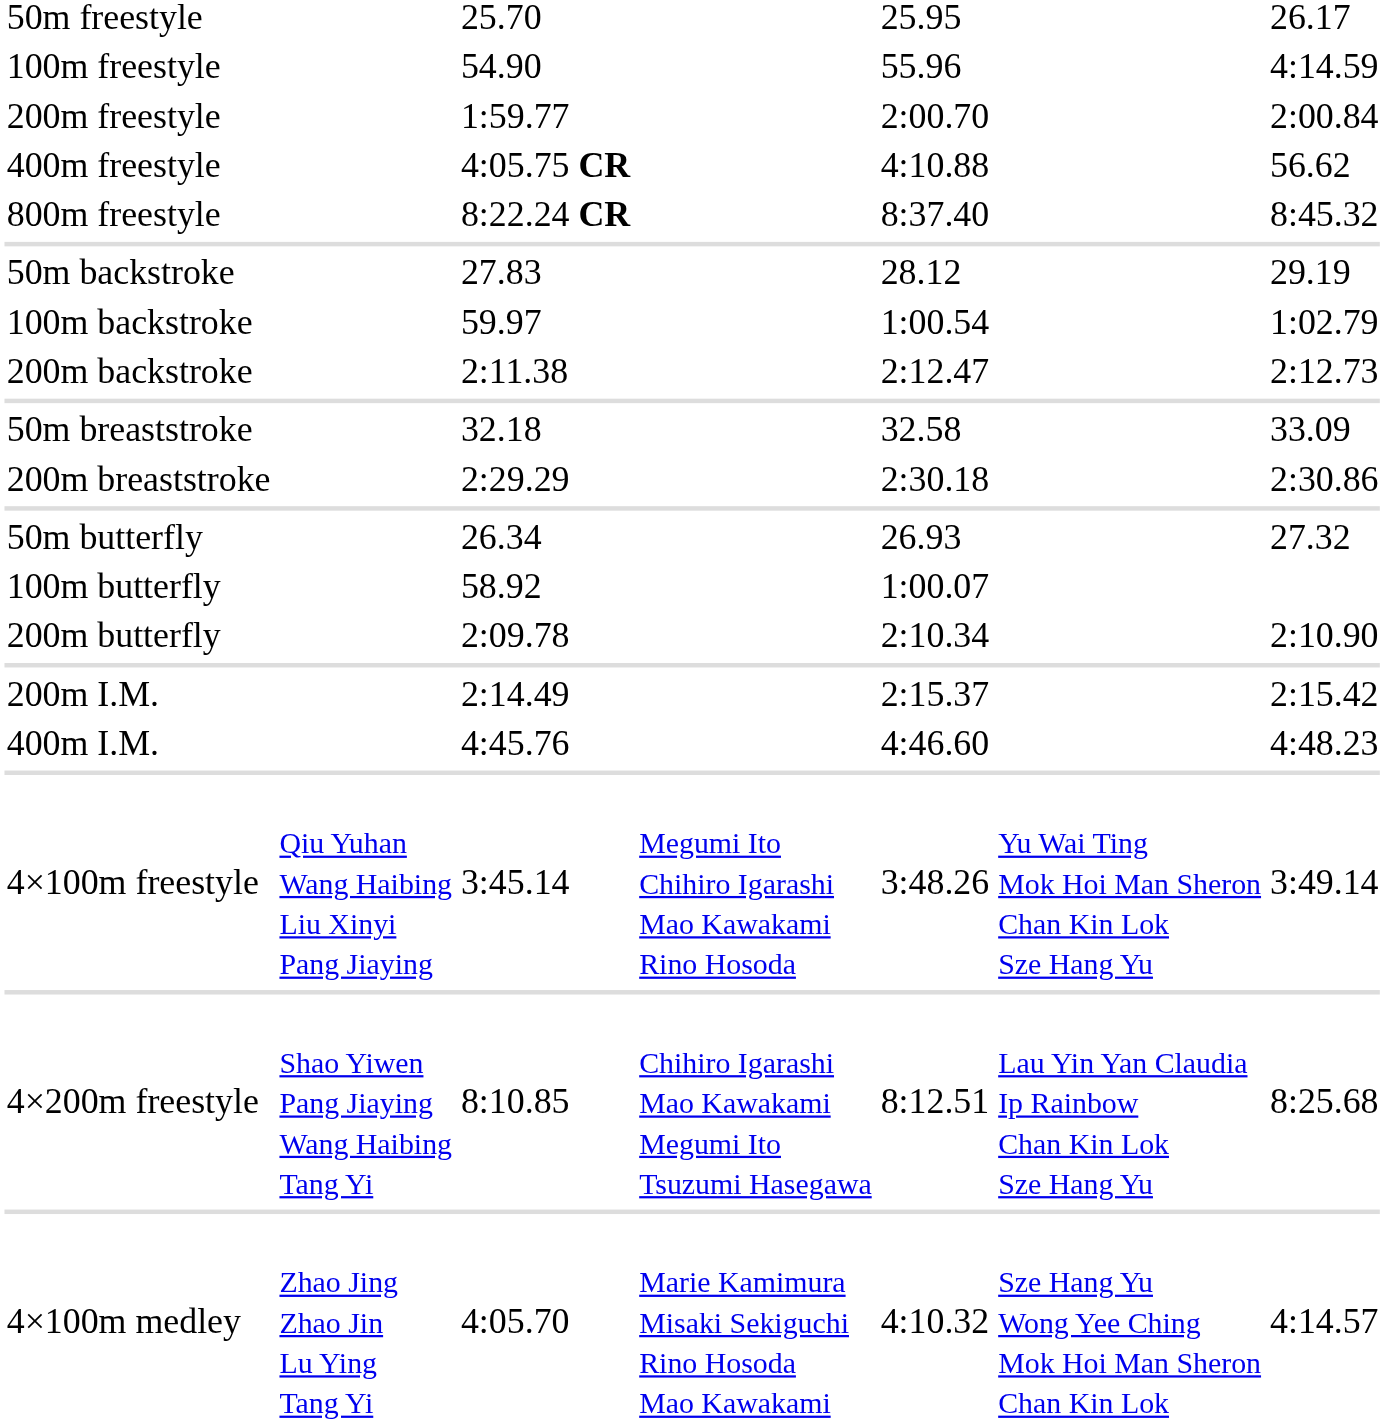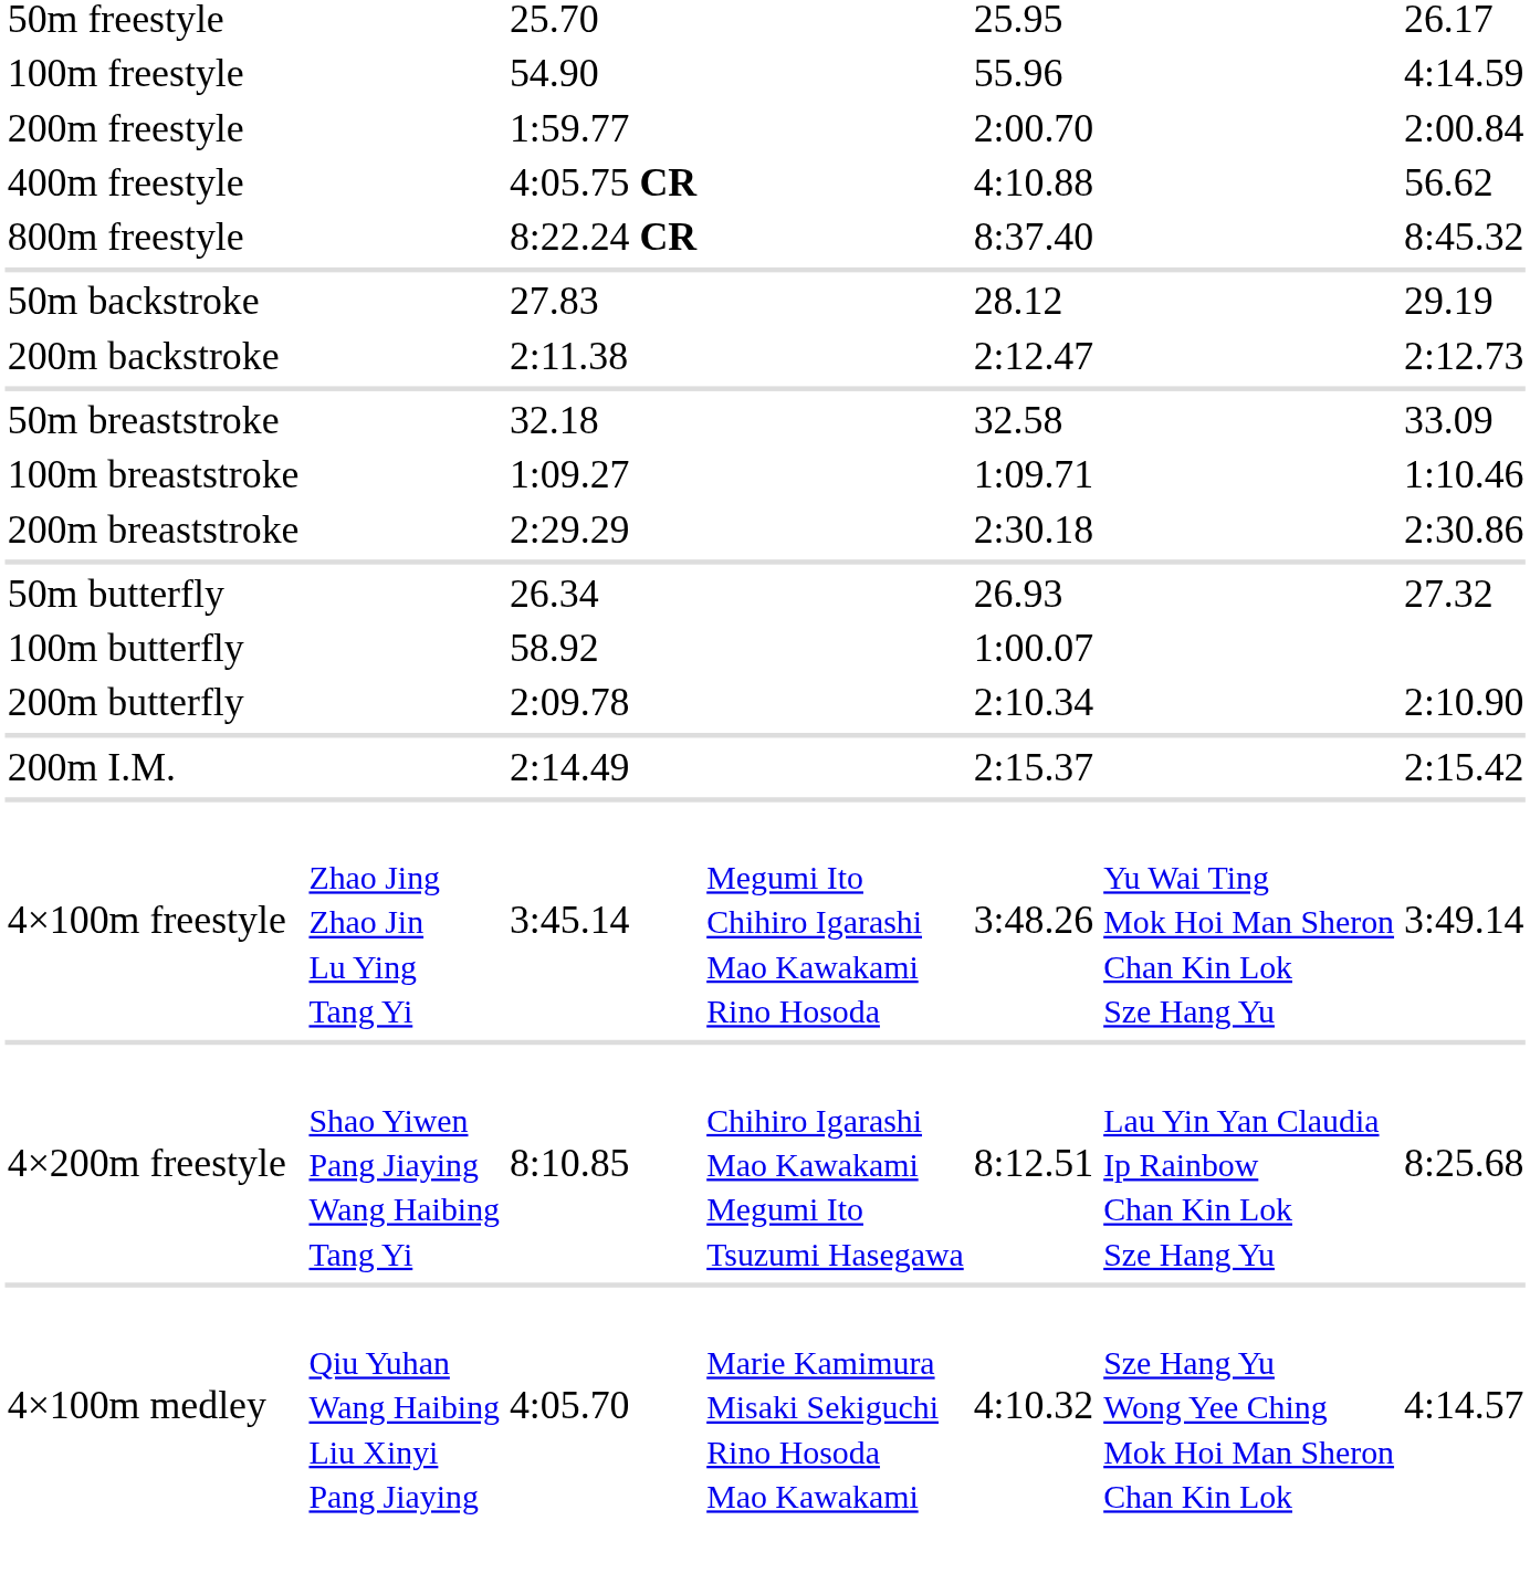 <table>
 <tr>
 <td>50m freestyle</td>
 <td></td>
 <td>25.70</td>
 <td></td>
 <td>25.95</td>
 <td></td>
 <td>26.17</td>
 </tr>
 <tr>
 <td>100m freestyle</td>
 <td></td>
 <td>54.90</td>
 <td></td>
 <td>55.96</td>
 <td></td>
 <td>4:14.59</td>
 </tr>
 <tr>
 <td>200m freestyle</td>
 <td></td>
 <td>1:59.77</td>
 <td></td>
 <td>2:00.70</td>
 <td></td>
 <td>2:00.84</td>
 </tr>
 <tr>
 <td>400m freestyle</td>
 <td></td>
 <td>4:05.75 <strong>CR</strong></td>
 <td></td>
 <td>4:10.88</td>
 <td></td>
 <td>56.62</td>
 </tr>
 <tr>
 <td>800m freestyle</td>
 <td></td>
 <td>8:22.24 <strong>CR</strong></td>
 <td></td>
 <td>8:37.40</td>
 <td></td>
 <td>8:45.32</td>
 </tr>
 <tr bgcolor=#DDDDDD>
 <td colspan=7></td>
 </tr>
 <tr>
 <td>50m backstroke</td>
 <td></td>
 <td>27.83</td>
 <td></td>
 <td>28.12</td>
 <td></td>
 <td>29.19</td>
 </tr>
 <tr>
-<td>100m backstroke</td>
-<td></td>
-<td>59.97</td>
-<td></td>
-<td>1:00.54</td>
-<td></td>
-<td>1:02.79</td>
-</tr>
-<tr>
 <td>200m backstroke</td>
 <td></td>
 <td>2:11.38</td>
 <td></td>
 <td>2:12.47</td>
 <td></td>
 <td>2:12.73</td>
 </tr>
 <tr bgcolor=#DDDDDD>
 <td colspan=7></td>
 </tr>
 <tr>
 <td>50m breaststroke</td>
 <td></td>
 <td>32.18</td>
 <td></td>
 <td>32.58</td>
 <td><br></td>
 <td>33.09</td>
+</tr>
+<tr>
+<td>100m breaststroke</td>
+<td></td>
+<td>1:09.27</td>
+<td></td>
+<td>1:09.71</td>
+<td></td>
+<td>1:10.46</td>
 </tr>
 <tr>
 <td>200m breaststroke</td>
 <td></td>
 <td>2:29.29</td>
 <td></td>
 <td>2:30.18</td>
 <td></td>
 <td>2:30.86</td>
 </tr>
 <tr bgcolor=#DDDDDD>
 <td colspan=7></td>
 </tr>
 <tr>
 <td>50m butterfly</td>
 <td></td>
 <td>26.34</td>
 <td></td>
 <td>26.93</td>
 <td></td>
 <td>27.32</td>
 </tr>
 <tr>
 <td>100m butterfly</td>
 <td></td>
 <td>58.92</td>
 <td></td>
 <td>1:00.07</td>
 <td></td>
 <td></td>
 </tr>
 <tr>
 <td>200m butterfly</td>
 <td></td>
 <td>2:09.78</td>
 <td></td>
 <td>2:10.34</td>
 <td></td>
 <td>2:10.90</td>
 </tr>
 <tr bgcolor=#DDDDDD>
 <td colspan=7></td>
 </tr>
 <tr>
 <td>200m I.M.</td>
 <td></td>
 <td>2:14.49</td>
 <td></td>
 <td>2:15.37</td>
 <td></td>
 <td>2:15.42</td>
 </tr>
-<tr>
-<td>400m I.M.</td>
-<td></td>
-<td>4:45.76</td>
-<td></td>
-<td>4:46.60</td>
-<td></td>
-<td>4:48.23</td>
-</tr>
 <tr bgcolor=#DDDDDD>
 <td colspan=7></td>
 </tr>
 <tr>
 <td>4×100m freestyle</td>
-<td><br><small><a href='#'>Qiu Yuhan</a><br><a href='#'>Wang Haibing</a><br><a href='#'>Liu Xinyi</a><br><a href='#'>Pang Jiaying</a></small></td>
+<td><br><small><a href='#'>Zhao Jing</a><br><a href='#'>Zhao Jin</a><br><a href='#'>Lu Ying</a><br><a href='#'>Tang Yi</a></small></td>
 <td>3:45.14</td>
 <td><br><small><a href='#'>Megumi Ito</a><br><a href='#'>Chihiro Igarashi</a><br><a href='#'>Mao Kawakami</a><br><a href='#'>Rino Hosoda</a></small></td>
 <td>3:48.26</td>
 <td><br><small><a href='#'>Yu Wai Ting</a><br><a href='#'>Mok Hoi Man Sheron</a><br><a href='#'>Chan Kin Lok</a><br><a href='#'>Sze Hang Yu</a></small></td>
 <td>3:49.14</td>
 </tr>
 <tr bgcolor=#DDDDDD>
 <td colspan=7></td>
 </tr>
 <tr>
 <td>4×200m freestyle</td>
 <td><br><small><a href='#'>Shao Yiwen</a><br><a href='#'>Pang Jiaying</a><br><a href='#'>Wang Haibing</a><br><a href='#'>Tang Yi</a></small></td>
 <td>8:10.85</td>
 <td><br><small><a href='#'>Chihiro Igarashi</a><br><a href='#'>Mao Kawakami</a><br><a href='#'>Megumi Ito</a><br><a href='#'>Tsuzumi Hasegawa</a></small></td>
 <td>8:12.51</td>
 <td><br><small><a href='#'>Lau Yin Yan Claudia</a><br><a href='#'>Ip Rainbow</a><br><a href='#'>Chan Kin Lok</a><br><a href='#'>Sze Hang Yu</a></small></td>
 <td>8:25.68</td>
 </tr>
 <tr bgcolor=#DDDDDD>
 <td colspan=7></td>
 </tr>
 <tr>
 <td>4×100m medley</td>
-<td><br><small><a href='#'>Zhao Jing</a><br><a href='#'>Zhao Jin</a><br><a href='#'>Lu Ying</a><br><a href='#'>Tang Yi</a></small></td>
+<td><br><small><a href='#'>Qiu Yuhan</a><br><a href='#'>Wang Haibing</a><br><a href='#'>Liu Xinyi</a><br><a href='#'>Pang Jiaying</a></small></td>
 <td>4:05.70</td>
 <td><br><small><a href='#'>Marie Kamimura</a><br><a href='#'>Misaki Sekiguchi</a><br><a href='#'>Rino Hosoda</a><br><a href='#'>Mao Kawakami</a></small></td>
 <td>4:10.32</td>
 <td><br><small><a href='#'>Sze Hang Yu</a><br><a href='#'>Wong Yee Ching</a><br><a href='#'>Mok Hoi Man Sheron</a><br><a href='#'>Chan Kin Lok</a></small></td>
 <td>4:14.57</td>
 </tr>
 </table>
